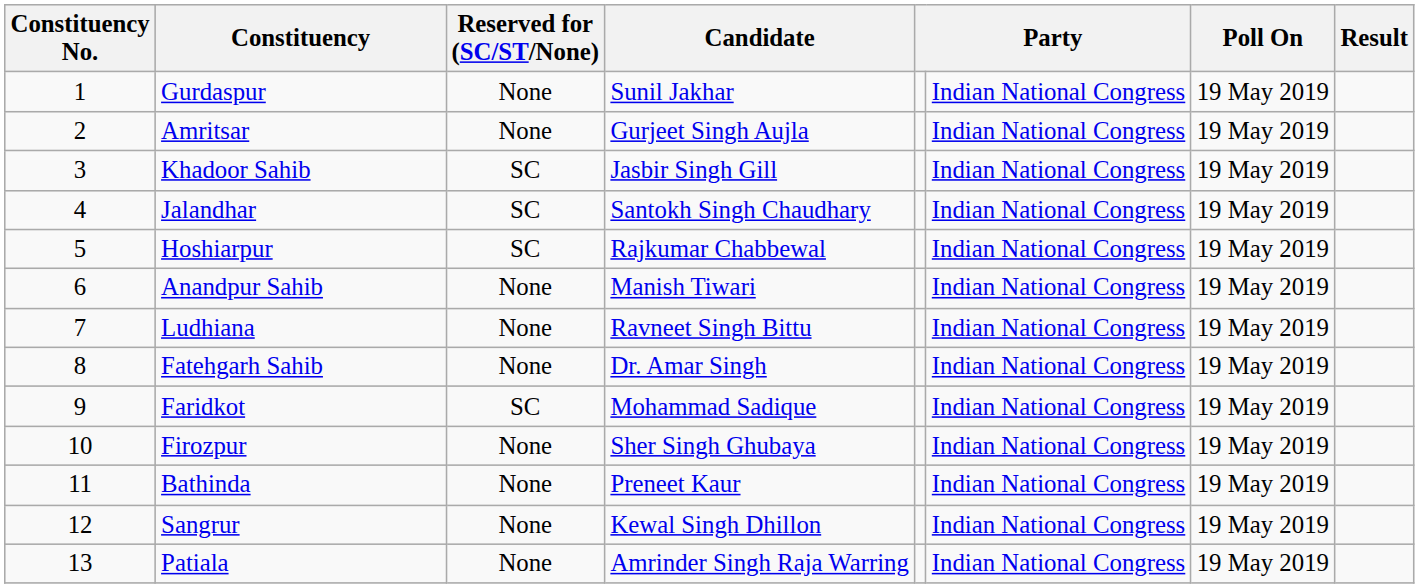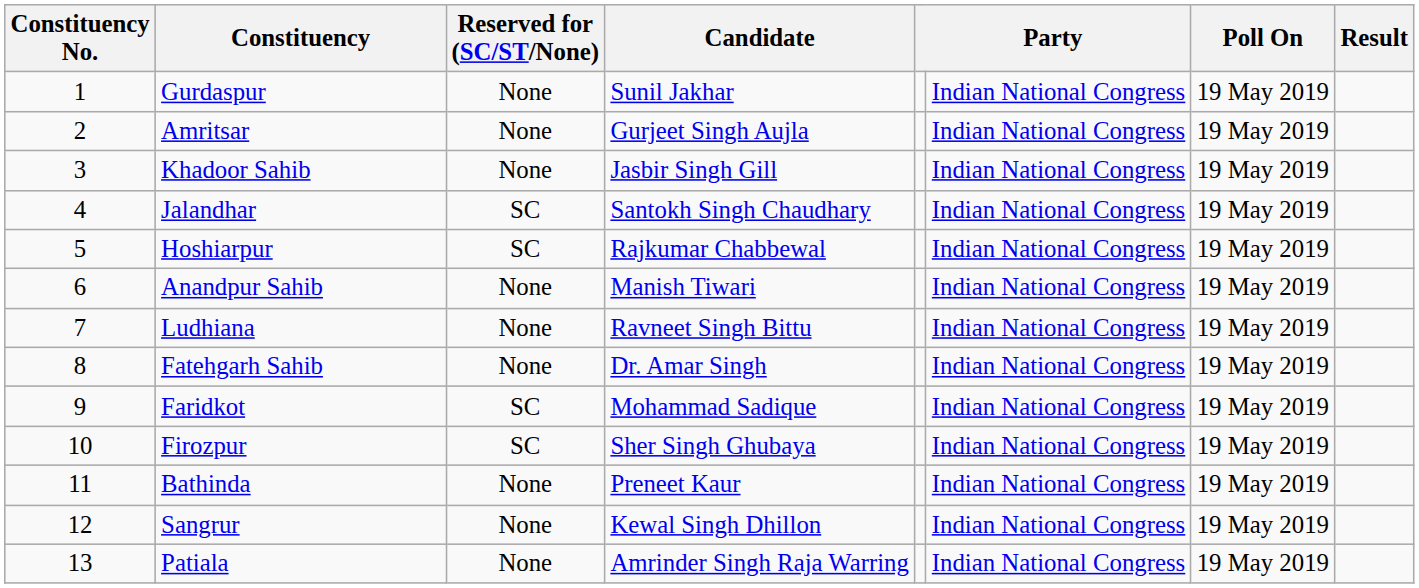 <table class="wikitable sortable">
 <tr>
 <th>Constituency <br> No.</th>
 <th style="width:180px;">Constituency</th>
 <th>Reserved for<br>(<a href='#'>SC/ST</a>/None)</th>
 <th>Candidate</th>
 <th colspan="2">Party</th>
 <th>Poll On</th>
 <th>Result</th>
 </tr>
 <tr>
 <td style="text-align:center;">1</td>
 <td><a href='#'>Gurdaspur</a></td>
 <td style="text-align:center;">None</td>
 <td><a href='#'>Sunil Jakhar</a></td>
 <td bgcolor=></td>
 <td><a href='#'>Indian National Congress</a></td>
 <td style="text-align:center;">19 May 2019</td>
 <td></td>
 </tr>
 <tr>
 <td style="text-align:center;">2</td>
 <td><a href='#'>Amritsar</a></td>
 <td style="text-align:center;">None</td>
 <td><a href='#'>Gurjeet Singh Aujla</a></td>
 <td bgcolor=></td>
 <td><a href='#'>Indian National Congress</a></td>
 <td style="text-align:center;">19 May 2019</td>
 <td></td>
 </tr>
 <tr>
 <td style="text-align:center;">3</td>
 <td><a href='#'>Khadoor Sahib</a></td>
-<td style="text-align:center;">SC</td>
+<td style="text-align:center;">None</td>
 <td><a href='#'>Jasbir Singh Gill</a></td>
 <td bgcolor=></td>
 <td><a href='#'>Indian National Congress</a></td>
 <td style="text-align:center;">19 May 2019</td>
 <td></td>
 </tr>
 <tr>
 <td style="text-align:center;">4</td>
 <td><a href='#'>Jalandhar</a></td>
 <td style="text-align:center;">SC</td>
 <td><a href='#'>Santokh Singh Chaudhary</a></td>
 <td bgcolor=></td>
 <td><a href='#'>Indian National Congress</a></td>
 <td style="text-align:center;">19 May 2019</td>
 <td></td>
 </tr>
 <tr>
 <td style="text-align:center;">5</td>
 <td><a href='#'>Hoshiarpur</a></td>
 <td style="text-align:center;">SC</td>
 <td><a href='#'>Rajkumar Chabbewal</a></td>
 <td bgcolor=></td>
 <td><a href='#'>Indian National Congress</a></td>
 <td style="text-align:center;">19 May 2019</td>
 <td></td>
 </tr>
 <tr>
 <td style="text-align:center;">6</td>
 <td><a href='#'>Anandpur Sahib</a></td>
 <td style="text-align:center;">None</td>
 <td><a href='#'>Manish Tiwari</a></td>
 <td bgcolor=></td>
 <td><a href='#'>Indian National Congress</a></td>
 <td style="text-align:center;">19 May 2019</td>
 <td></td>
 </tr>
 <tr>
 <td style="text-align:center;">7</td>
 <td><a href='#'>Ludhiana</a></td>
 <td style="text-align:center;">None</td>
 <td><a href='#'>Ravneet Singh Bittu</a></td>
 <td bgcolor=></td>
 <td><a href='#'>Indian National Congress</a></td>
 <td style="text-align:center;">19 May 2019</td>
 <td></td>
 </tr>
 <tr>
 <td style="text-align:center;">8</td>
 <td><a href='#'>Fatehgarh Sahib</a></td>
 <td style="text-align:center;">None</td>
 <td><a href='#'>Dr. Amar Singh</a></td>
 <td bgcolor=></td>
 <td><a href='#'>Indian National Congress</a></td>
 <td style="text-align:center;">19 May 2019</td>
 <td></td>
 </tr>
 <tr>
 <td style="text-align:center;">9</td>
 <td><a href='#'>Faridkot</a></td>
 <td style="text-align:center;">SC</td>
 <td><a href='#'>Mohammad Sadique</a></td>
 <td bgcolor=></td>
 <td><a href='#'>Indian National Congress</a></td>
 <td style="text-align:center;">19 May 2019</td>
 <td></td>
 </tr>
 <tr>
 <td style="text-align:center;">10</td>
 <td><a href='#'>Firozpur</a></td>
-<td style="text-align:center;">None</td>
+<td style="text-align:center;">SC</td>
 <td><a href='#'>Sher Singh Ghubaya</a></td>
 <td bgcolor=></td>
 <td><a href='#'>Indian National Congress</a></td>
 <td style="text-align:center;">19 May 2019</td>
 <td></td>
 </tr>
 <tr>
 <td style="text-align:center;">11</td>
 <td><a href='#'>Bathinda</a></td>
 <td style="text-align:center;">None</td>
 <td><a href='#'>Preneet Kaur</a></td>
 <td bgcolor=></td>
 <td><a href='#'>Indian National Congress</a></td>
 <td style="text-align:center;">19 May 2019</td>
 <td></td>
 </tr>
 <tr>
 <td style="text-align:center;">12</td>
 <td><a href='#'>Sangrur</a></td>
 <td style="text-align:center;">None</td>
 <td><a href='#'>Kewal Singh Dhillon</a></td>
 <td bgcolor=></td>
 <td><a href='#'>Indian National Congress</a></td>
 <td style="text-align:center;">19 May 2019</td>
 <td></td>
 </tr>
 <tr>
 <td style="text-align:center;">13</td>
 <td><a href='#'>Patiala</a></td>
 <td style="text-align:center;">None</td>
 <td><a href='#'>Amrinder Singh Raja Warring</a></td>
 <td bgcolor=></td>
 <td><a href='#'>Indian National Congress</a></td>
 <td style="text-align:center;">19 May 2019</td>
 <td></td>
 </tr>
 </table>
